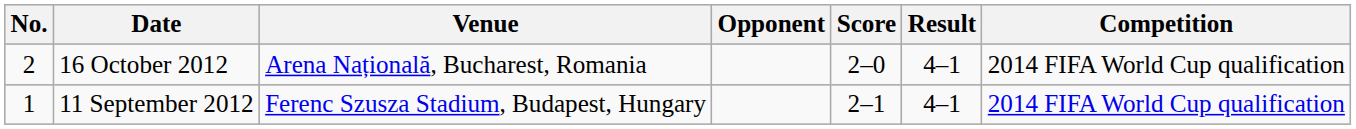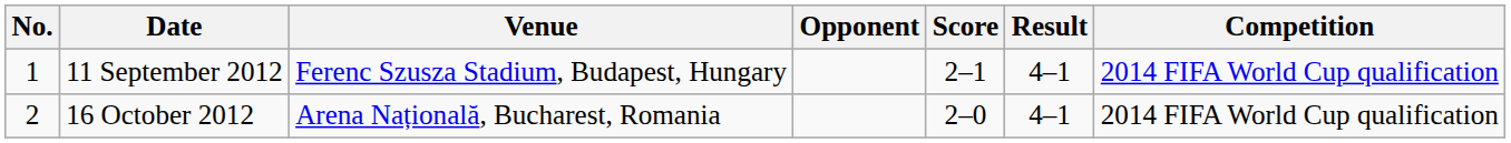 <table class="wikitable sortable">
 <tr>
 <th scope="col">No.</th>
 <th scope="col">Date</th>
 <th scope="col">Venue</th>
 <th scope="col">Opponent</th>
 <th scope="col">Score</th>
 <th scope="col">Result</th>
 <th scope="col">Competition</th>
 </tr>
 <tr>
+<td align="center">1</td>
+<td>11 September 2012</td>
+<td><a href='#'>Ferenc Szusza Stadium</a>, Budapest, Hungary</td>
+<td></td>
+<td align="center">2–1</td>
+<td align="center">4–1</td>
+<td><a href='#'>2014 FIFA World Cup qualification</a></td>
+</tr>
+<tr>
 <td align="center">2</td>
 <td>16 October 2012</td>
 <td><a href='#'>Arena Națională</a>, Bucharest, Romania</td>
 <td></td>
 <td align="center">2–0</td>
 <td align="center">4–1</td>
 <td>2014 FIFA World Cup qualification</td>
 </tr>
-<tr>
-<td align="center">1</td>
-<td>11 September 2012</td>
-<td><a href='#'>Ferenc Szusza Stadium</a>, Budapest, Hungary</td>
-<td></td>
-<td align="center">2–1</td>
-<td align="center">4–1</td>
-<td><a href='#'>2014 FIFA World Cup qualification</a></td>
-</tr>
 </table>
